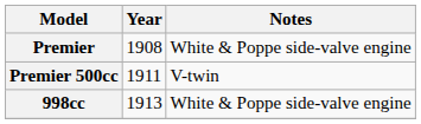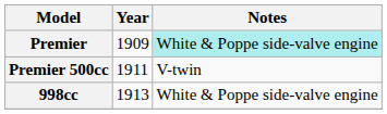 <table class="wikitable plainrowheaders">
 <tr>
 <th scope="col">Model</th>
 <th scope="col">Year</th>
 <th scope="col">Notes</th>
 </tr>
 <tr>
 <th scope="row">Premier</th>
-<td>1908</td>
-<td>White & Poppe side-valve engine</td>
+<td>1909</td>
+<td style="background: paleturquoise;">White & Poppe side-valve engine</td>
 </tr>
 <tr>
 <th scope="row">Premier 500cc</th>
 <td>1911</td>
 <td>V-twin</td>
 </tr>
 <tr>
 <th scope="row">998cc</th>
 <td>1913</td>
 <td>White & Poppe side-valve engine</td>
 </tr>
 <tr>
 </tr>
 </table>
